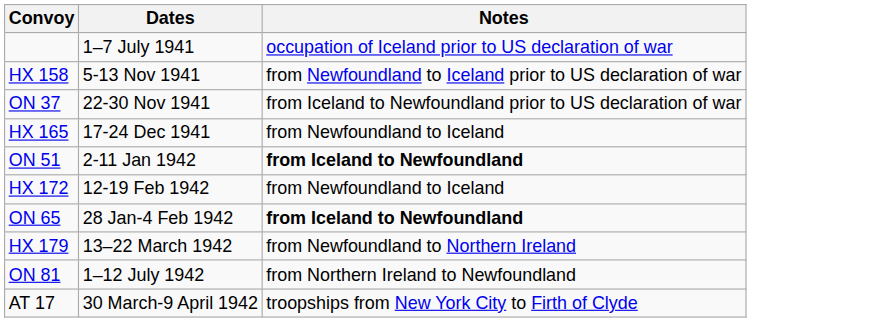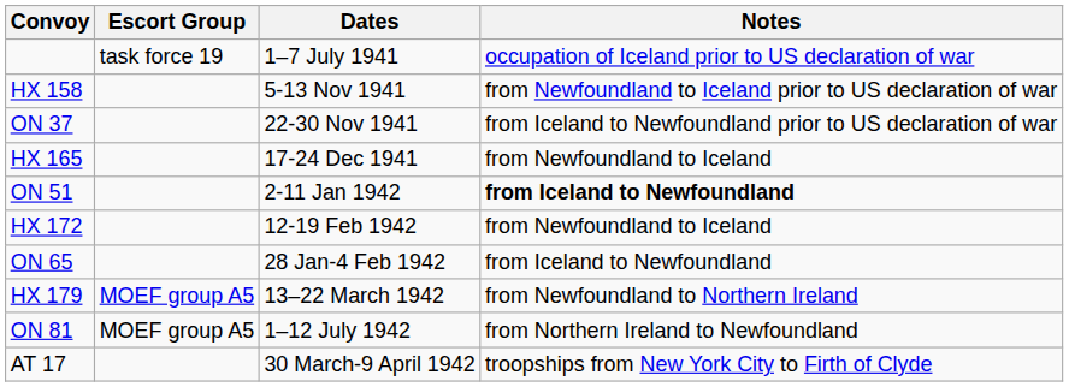 <table class="wikitable">
 <tr>
 <th>Convoy</th>
+<th>Escort Group</th>
 <th>Dates</th>
 <th>Notes</th>
 </tr>
 <tr>
 <td></td>
+<td>task force 19</td>
 <td>1–7 July 1941</td>
 <td><a href='#'>occupation of Iceland prior to US declaration of war</a></td>
 </tr>
 <tr>
 <td><a href='#'>HX 158</a></td>
+<td></td>
 <td>5-13 Nov 1941</td>
 <td>from <a href='#'>Newfoundland</a> to <a href='#'>Iceland</a> prior to US declaration of war</td>
 </tr>
 <tr>
 <td><a href='#'>ON 37</a></td>
+<td></td>
 <td>22-30 Nov 1941</td>
 <td>from Iceland to Newfoundland prior to US declaration of war</td>
 </tr>
 <tr>
 <td><a href='#'>HX 165</a></td>
+<td></td>
 <td>17-24 Dec 1941</td>
 <td>from Newfoundland to Iceland</td>
 </tr>
 <tr>
 <td><a href='#'>ON 51</a></td>
+<td></td>
 <td>2-11 Jan 1942</td>
 <td><strong>from Iceland to Newfoundland</strong></td>
 </tr>
 <tr>
 <td><a href='#'>HX 172</a></td>
+<td></td>
 <td>12-19 Feb 1942</td>
 <td>from Newfoundland to Iceland</td>
 </tr>
 <tr>
 <td><a href='#'>ON 65</a></td>
+<td></td>
 <td>28 Jan-4 Feb 1942</td>
-<td><strong>from Iceland to Newfoundland</strong></td>
+<td>from Iceland to Newfoundland</td>
 </tr>
 <tr>
 <td><a href='#'>HX 179</a></td>
+<td><a href='#'>MOEF group A5</a></td>
 <td>13–22 March 1942</td>
 <td>from Newfoundland to <a href='#'>Northern Ireland</a></td>
 </tr>
 <tr>
 <td><a href='#'>ON 81</a></td>
+<td>MOEF group A5</td>
 <td>1–12 July 1942</td>
 <td>from Northern Ireland to Newfoundland</td>
 </tr>
 <tr>
 <td>AT 17</td>
+<td></td>
 <td>30 March-9 April 1942</td>
 <td>troopships from <a href='#'>New York City</a> to <a href='#'>Firth of Clyde</a></td>
 </tr>
 </table>
